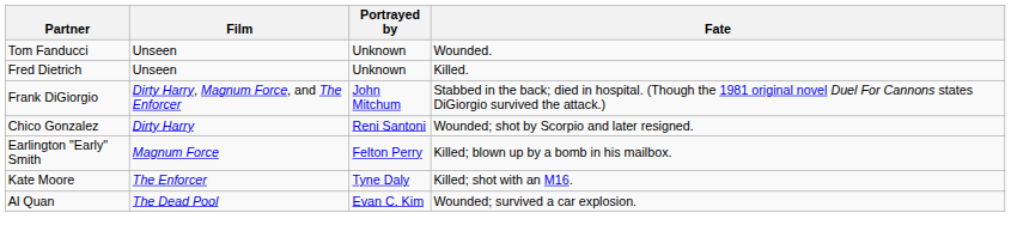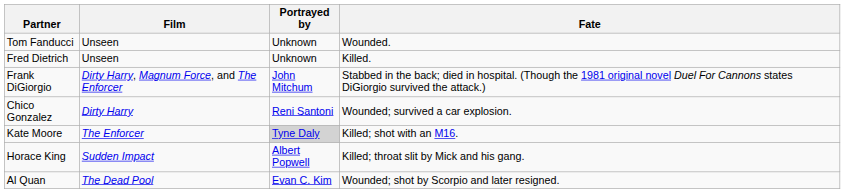 <table class=wikitable>
 <tr valign=bottom>
 <th>Partner</th>
 <th>Film</th>
 <th>Portrayed by</th>
 <th>Fate</th>
 </tr>
 <tr>
 <td>Tom Fanducci</td>
 <td>Unseen</td>
 <td>Unknown</td>
 <td>Wounded.</td>
 </tr>
 <tr>
 <td>Fred Dietrich</td>
 <td>Unseen</td>
 <td>Unknown</td>
 <td>Killed.</td>
 </tr>
 <tr>
 <td>Frank DiGiorgio</td>
 <td><em><a href='#'>Dirty Harry</a></em>, <em><a href='#'>Magnum Force</a></em>, and <em><a href='#'>The Enforcer</a></em></td>
 <td><a href='#'>John Mitchum</a></td>
 <td>Stabbed in the back; died in hospital. (Though the <a href='#'>1981 original novel</a> <em>Duel For Cannons</em> states DiGiorgio survived the attack.)</td>
 </tr>
 <tr>
 <td>Chico Gonzalez</td>
 <td><em><a href='#'>Dirty Harry</a></em></td>
 <td><a href='#'>Reni Santoni</a></td>
-<td>Wounded; shot by Scorpio and later resigned.</td>
-</tr>
-<tr>
-<td>Earlington "Early" Smith</td>
-<td><em><a href='#'>Magnum Force</a></em></td>
-<td><a href='#'>Felton Perry</a></td>
-<td>Killed; blown up by a bomb in his mailbox.</td>
+<td>Wounded; survived a car explosion.</td>
 </tr>
 <tr>
 <td>Kate Moore</td>
 <td><em><a href='#'>The Enforcer</a></em></td>
-<td><a href='#'>Tyne Daly</a></td>
+<td style="background: lightgrey;"><a href='#'>Tyne Daly</a></td>
 <td>Killed; shot with an <a href='#'>M16</a>.</td>
+</tr>
+<tr>
+<td>Horace King</td>
+<td><em><a href='#'>Sudden Impact</a></em></td>
+<td><a href='#'>Albert Popwell</a></td>
+<td>Killed; throat slit by Mick and his gang.</td>
 </tr>
 <tr>
 <td>Al Quan</td>
 <td><em><a href='#'>The Dead Pool</a></em></td>
 <td><a href='#'>Evan C. Kim</a></td>
-<td>Wounded; survived a car explosion.</td>
+<td>Wounded; shot by Scorpio and later resigned.</td>
 </tr>
 </table>
